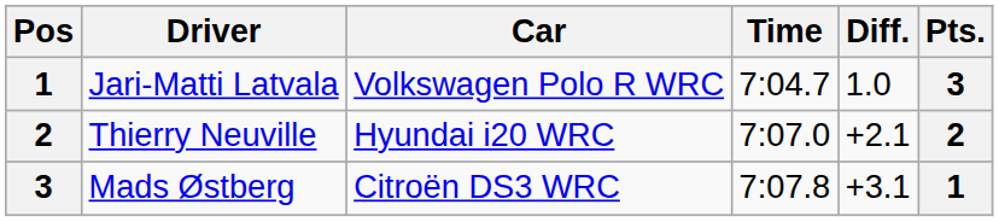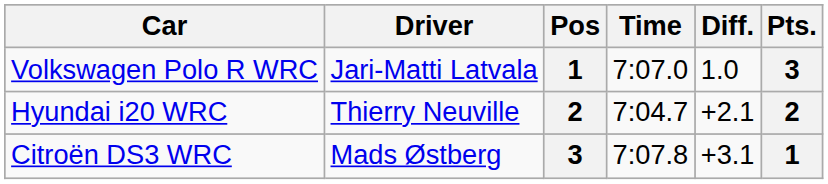 <table class="wikitable">
 <tr>
+<th>Car</th>
+<th>Driver</th>
 <th>Pos</th>
-<th>Driver</th>
-<th>Car</th>
 <th>Time</th>
 <th>Diff.</th>
 <th>Pts.</th>
 </tr>
 <tr>
+<td><a href='#'>Volkswagen Polo R WRC</a></td>
+<td> <a href='#'>Jari-Matti Latvala</a></td>
 <th>1</th>
-<td> <a href='#'>Jari-Matti Latvala</a></td>
-<td><a href='#'>Volkswagen Polo R WRC</a></td>
-<td>7:04.7</td>
+<td>7:07.0</td>
 <td>1.0</td>
 <th>3</th>
 </tr>
 <tr>
+<td><a href='#'>Hyundai i20 WRC</a></td>
+<td> <a href='#'>Thierry Neuville</a></td>
 <th>2</th>
-<td> <a href='#'>Thierry Neuville</a></td>
-<td><a href='#'>Hyundai i20 WRC</a></td>
-<td>7:07.0</td>
+<td>7:04.7</td>
 <td>+2.1</td>
 <th>2</th>
 </tr>
 <tr>
+<td><a href='#'>Citroën DS3 WRC</a></td>
+<td> <a href='#'>Mads Østberg</a></td>
 <th>3</th>
-<td> <a href='#'>Mads Østberg</a></td>
-<td><a href='#'>Citroën DS3 WRC</a></td>
 <td>7:07.8</td>
 <td>+3.1</td>
 <th>1</th>
 </tr>
 </table>
